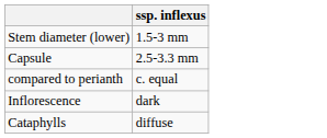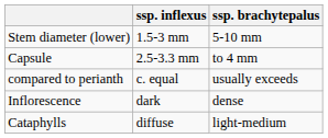 <table class="wikitable">
 <tr>
 <th></th>
 <th>ssp. inflexus</th>
+<th>ssp. brachytepalus</th>
 </tr>
 <tr>
 <td>Stem diameter (lower)</td>
 <td>1.5-3 mm</td>
+<td>5-10 mm</td>
 </tr>
 <tr>
 <td>Capsule</td>
 <td>2.5-3.3 mm</td>
+<td>to 4 mm</td>
 </tr>
 <tr>
 <td>compared to perianth</td>
 <td>c. equal</td>
+<td>usually exceeds</td>
 </tr>
 <tr>
 <td>Inflorescence</td>
 <td>dark</td>
+<td>dense</td>
 </tr>
 <tr>
 <td>Cataphylls</td>
 <td>diffuse</td>
+<td>light-medium<br></td>
 </tr>
 </table>
